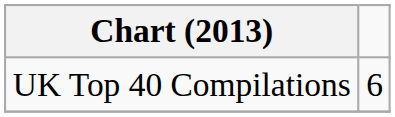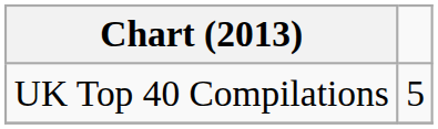 <table class="wikitable sortable">
 <tr>
 <th scope="col">Chart (2013)</th>
 </tr>
 <tr>
 <td>UK Top 40 Compilations</td>
-<td style="text-align:center;">6</td>
+<td style="text-align:center;">5</td>
 </tr>
 <tr>
 </tr>
 </table>
